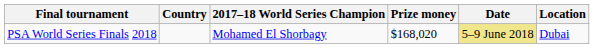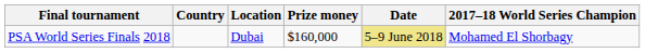 <table class=wikitable>
 <tr>
 <th>Final tournament</th>
 <th>Country</th>
-<th>2017–18 World Series Champion</th>
+<th>Location</th>
 <th>Prize money</th>
 <th>Date</th>
-<th>Location</th>
+<th>2017–18 World Series Champion</th>
 </tr>
 <tr>
 <td><a href='#'>PSA World Series Finals</a> <a href='#'>2018</a></td>
 <td></td>
+<td><a href='#'>Dubai</a></td>
+<td>$160,000</td>
+<td style="background: khaki;">5–9 June 2018</td>
 <td> <a href='#'>Mohamed El Shorbagy</a></td>
-<td>$168,020</td>
-<td style="background: khaki;">5–9 June 2018</td>
-<td><a href='#'>Dubai</a></td>
 </tr>
 </table>
